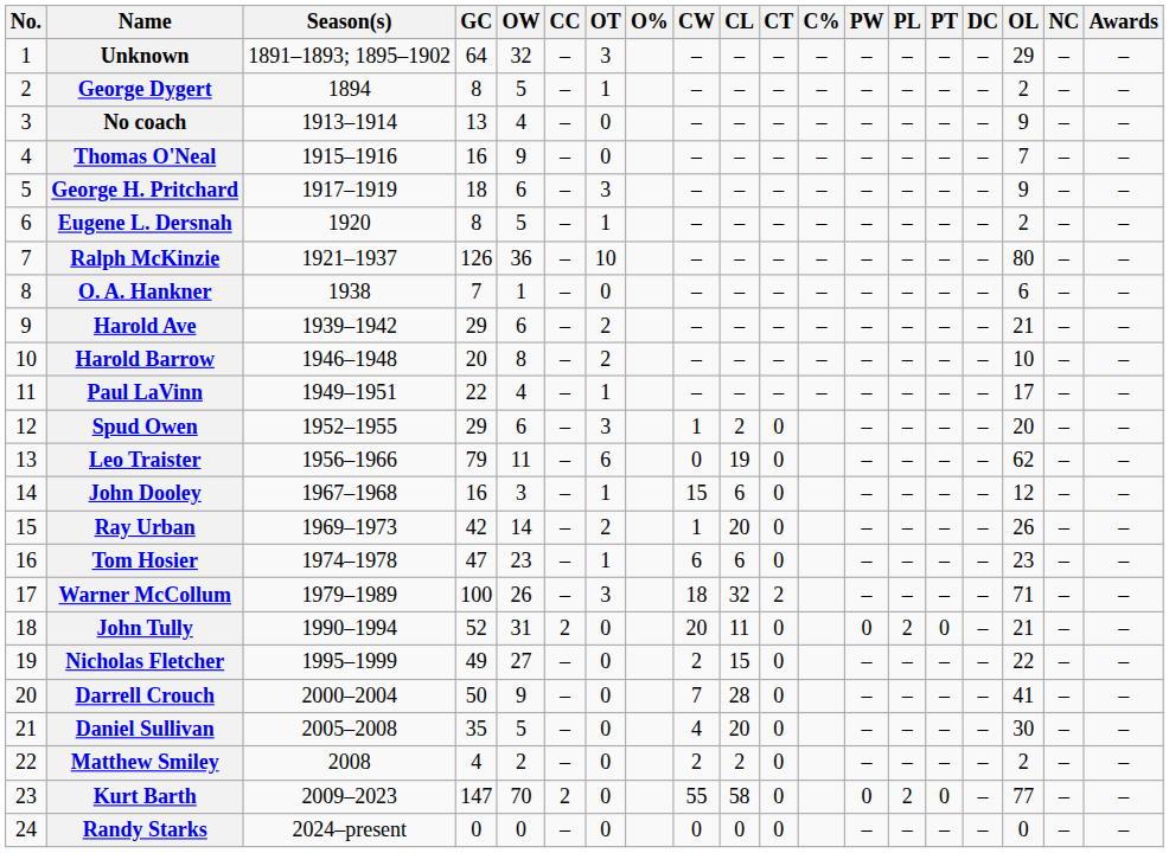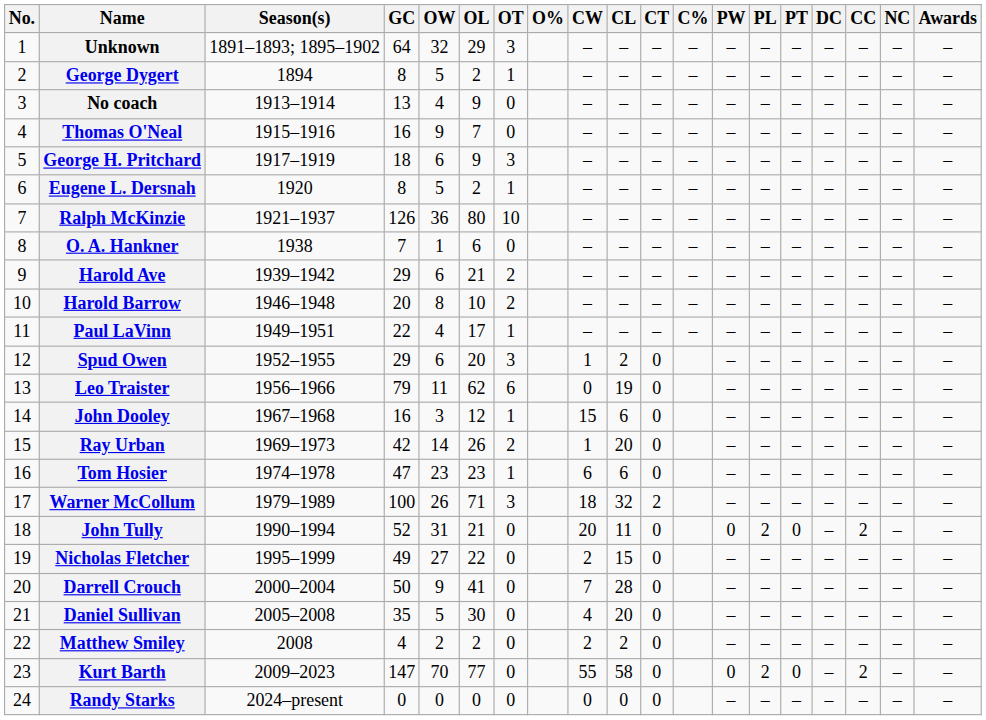 <table class="wikitable sortable plainrowheaders" style="text-align:center">
 <tr>
 <th scope="col" class="unsortable">No.</th>
 <th scope="col">Name</th>
 <th scope="col">Season(s)</th>
 <th scope="col">GC</th>
 <th scope="col">OW</th>
-<th scope="col">CC</th>
+<th scope="col">OL</th>
 <th scope="col">OT</th>
 <th scope="col">O%</th>
 <th scope="col">CW</th>
 <th scope="col">CL</th>
 <th scope="col">CT</th>
 <th scope="col">C%</th>
 <th scope="col">PW</th>
 <th scope="col">PL</th>
 <th scope="col">PT</th>
 <th scope="col">DC</th>
-<th scope="col">OL</th>
+<th scope="col">CC</th>
 <th scope="col">NC</th>
 <th scope="col" class="unsortable">Awards</th>
 </tr>
 <tr>
 <td>1</td>
 <th scope="row">Unknown</th>
 <td>1891–1893; 1895–1902</td>
 <td>64</td>
 <td>32</td>
-<td>–</td>
+<td>29</td>
 <td>3</td>
 <td></td>
 <td>–</td>
 <td>–</td>
 <td>–</td>
 <td>–</td>
 <td>–</td>
 <td>–</td>
 <td>–</td>
 <td>–</td>
-<td>29</td>
+<td>–</td>
 <td>–</td>
 <td>–</td>
 </tr>
 <tr>
 <td>2</td>
 <th scope="row"><a href='#'>George Dygert</a></th>
 <td>1894</td>
 <td>8</td>
 <td>5</td>
-<td>–</td>
+<td>2</td>
 <td>1</td>
 <td></td>
 <td>–</td>
 <td>–</td>
 <td>–</td>
 <td>–</td>
 <td>–</td>
 <td>–</td>
 <td>–</td>
 <td>–</td>
-<td>2</td>
+<td>–</td>
 <td>–</td>
 <td>–</td>
 </tr>
 <tr>
 <td>3</td>
 <th scope="row">No coach</th>
 <td>1913–1914</td>
 <td>13</td>
 <td>4</td>
-<td>–</td>
+<td>9</td>
 <td>0</td>
 <td></td>
 <td>–</td>
 <td>–</td>
 <td>–</td>
 <td>–</td>
 <td>–</td>
 <td>–</td>
 <td>–</td>
 <td>–</td>
-<td>9</td>
+<td>–</td>
 <td>–</td>
 <td>–</td>
 </tr>
 <tr>
 <td>4</td>
 <th scope="row"><a href='#'>Thomas O'Neal</a></th>
 <td>1915–1916</td>
 <td>16</td>
 <td>9</td>
-<td>–</td>
+<td>7</td>
 <td>0</td>
 <td></td>
 <td>–</td>
 <td>–</td>
 <td>–</td>
 <td>–</td>
 <td>–</td>
 <td>–</td>
 <td>–</td>
 <td>–</td>
-<td>7</td>
+<td>–</td>
 <td>–</td>
 <td>–</td>
 </tr>
 <tr>
 <td>5</td>
 <th scope="row"><a href='#'>George H. Pritchard</a></th>
 <td>1917–1919</td>
 <td>18</td>
 <td>6</td>
-<td>–</td>
+<td>9</td>
 <td>3</td>
 <td></td>
 <td>–</td>
 <td>–</td>
 <td>–</td>
 <td>–</td>
 <td>–</td>
 <td>–</td>
 <td>–</td>
 <td>–</td>
-<td>9</td>
+<td>–</td>
 <td>–</td>
 <td>–</td>
 </tr>
 <tr>
 <td>6</td>
 <th scope="row"><a href='#'>Eugene L. Dersnah</a></th>
 <td>1920</td>
 <td>8</td>
 <td>5</td>
-<td>–</td>
+<td>2</td>
 <td>1</td>
 <td></td>
 <td>–</td>
 <td>–</td>
 <td>–</td>
 <td>–</td>
 <td>–</td>
 <td>–</td>
 <td>–</td>
 <td>–</td>
-<td>2</td>
+<td>–</td>
 <td>–</td>
 <td>–</td>
 </tr>
 <tr>
 <td>7</td>
 <th scope="row"><a href='#'>Ralph McKinzie</a></th>
 <td>1921–1937</td>
 <td>126</td>
 <td>36</td>
-<td>–</td>
+<td>80</td>
 <td>10</td>
 <td></td>
 <td>–</td>
 <td>–</td>
 <td>–</td>
 <td>–</td>
 <td>–</td>
 <td>–</td>
 <td>–</td>
 <td>–</td>
-<td>80</td>
+<td>–</td>
 <td>–</td>
 <td>–</td>
 </tr>
 <tr>
 <td>8</td>
 <th scope="row"><a href='#'>O. A. Hankner</a></th>
 <td>1938</td>
 <td>7</td>
 <td>1</td>
-<td>–</td>
+<td>6</td>
 <td>0</td>
 <td></td>
 <td>–</td>
 <td>–</td>
 <td>–</td>
 <td>–</td>
 <td>–</td>
 <td>–</td>
 <td>–</td>
 <td>–</td>
-<td>6</td>
+<td>–</td>
 <td>–</td>
 <td>–</td>
 </tr>
 <tr>
 <td>9</td>
 <th scope="row"><a href='#'>Harold Ave</a></th>
 <td>1939–1942</td>
 <td>29</td>
 <td>6</td>
-<td>–</td>
+<td>21</td>
 <td>2</td>
 <td></td>
 <td>–</td>
 <td>–</td>
 <td>–</td>
 <td>–</td>
 <td>–</td>
 <td>–</td>
 <td>–</td>
 <td>–</td>
-<td>21</td>
+<td>–</td>
 <td>–</td>
 <td>–</td>
 </tr>
 <tr>
 <td>10</td>
 <th scope="row"><a href='#'>Harold Barrow</a></th>
 <td>1946–1948</td>
 <td>20</td>
 <td>8</td>
-<td>–</td>
+<td>10</td>
 <td>2</td>
 <td></td>
 <td>–</td>
 <td>–</td>
 <td>–</td>
 <td>–</td>
 <td>–</td>
 <td>–</td>
 <td>–</td>
 <td>–</td>
-<td>10</td>
+<td>–</td>
 <td>–</td>
 <td>–</td>
 </tr>
 <tr>
 <td>11</td>
 <th scope="row"><a href='#'>Paul LaVinn</a></th>
 <td>1949–1951</td>
 <td>22</td>
 <td>4</td>
-<td>–</td>
+<td>17</td>
 <td>1</td>
 <td></td>
 <td>–</td>
 <td>–</td>
 <td>–</td>
 <td>–</td>
 <td>–</td>
 <td>–</td>
 <td>–</td>
 <td>–</td>
-<td>17</td>
+<td>–</td>
 <td>–</td>
 <td>–</td>
 </tr>
 <tr>
 <td>12</td>
 <th scope="row"><a href='#'>Spud Owen</a></th>
 <td>1952–1955</td>
 <td>29</td>
 <td>6</td>
-<td>–</td>
+<td>20</td>
 <td>3</td>
 <td></td>
 <td>1</td>
 <td>2</td>
 <td>0</td>
 <td></td>
 <td>–</td>
 <td>–</td>
 <td>–</td>
 <td>–</td>
-<td>20</td>
+<td>–</td>
 <td>–</td>
 <td>–</td>
 </tr>
 <tr>
 <td>13</td>
 <th scope="row"><a href='#'>Leo Traister</a></th>
 <td>1956–1966</td>
 <td>79</td>
 <td>11</td>
-<td>–</td>
+<td>62</td>
 <td>6</td>
 <td></td>
 <td>0</td>
 <td>19</td>
 <td>0</td>
 <td></td>
 <td>–</td>
 <td>–</td>
 <td>–</td>
 <td>–</td>
-<td>62</td>
+<td>–</td>
 <td>–</td>
 <td>–</td>
 </tr>
 <tr>
 <td>14</td>
 <th scope="row"><a href='#'>John Dooley</a></th>
 <td>1967–1968</td>
 <td>16</td>
 <td>3</td>
-<td>–</td>
+<td>12</td>
 <td>1</td>
 <td></td>
 <td>15</td>
 <td>6</td>
 <td>0</td>
 <td></td>
 <td>–</td>
 <td>–</td>
 <td>–</td>
 <td>–</td>
-<td>12</td>
+<td>–</td>
 <td>–</td>
 <td>–</td>
 </tr>
 <tr>
 <td>15</td>
 <th scope="row"><a href='#'>Ray Urban</a></th>
 <td>1969–1973</td>
 <td>42</td>
 <td>14</td>
-<td>–</td>
+<td>26</td>
 <td>2</td>
 <td></td>
 <td>1</td>
 <td>20</td>
 <td>0</td>
 <td></td>
 <td>–</td>
 <td>–</td>
 <td>–</td>
 <td>–</td>
-<td>26</td>
+<td>–</td>
 <td>–</td>
 <td>–</td>
 </tr>
 <tr>
 <td>16</td>
 <th scope="row"><a href='#'>Tom Hosier</a></th>
 <td>1974–1978</td>
 <td>47</td>
 <td>23</td>
-<td>–</td>
+<td>23</td>
 <td>1</td>
 <td></td>
 <td>6</td>
 <td>6</td>
 <td>0</td>
 <td></td>
 <td>–</td>
 <td>–</td>
 <td>–</td>
 <td>–</td>
-<td>23</td>
+<td>–</td>
 <td>–</td>
 <td>–</td>
 </tr>
 <tr>
 <td>17</td>
 <th scope="row"><a href='#'>Warner McCollum</a></th>
 <td>1979–1989</td>
 <td>100</td>
 <td>26</td>
-<td>–</td>
+<td>71</td>
 <td>3</td>
 <td></td>
 <td>18</td>
 <td>32</td>
 <td>2</td>
 <td></td>
 <td>–</td>
 <td>–</td>
 <td>–</td>
 <td>–</td>
-<td>71</td>
+<td>–</td>
 <td>–</td>
 <td>–</td>
 </tr>
 <tr>
 <td>18</td>
 <th scope="row"><a href='#'>John Tully</a></th>
 <td>1990–1994</td>
 <td>52</td>
 <td>31</td>
-<td>2</td>
+<td>21</td>
 <td>0</td>
 <td></td>
 <td>20</td>
 <td>11</td>
 <td>0</td>
 <td></td>
 <td>0</td>
 <td>2</td>
 <td>0</td>
 <td>–</td>
-<td>21</td>
+<td>2</td>
 <td>–</td>
 <td>–</td>
 </tr>
 <tr>
 <td>19</td>
 <th scope="row"><a href='#'>Nicholas Fletcher</a></th>
 <td>1995–1999</td>
 <td>49</td>
 <td>27</td>
-<td>–</td>
+<td>22</td>
 <td>0</td>
 <td></td>
 <td>2</td>
 <td>15</td>
 <td>0</td>
 <td></td>
 <td>–</td>
 <td>–</td>
 <td>–</td>
 <td>–</td>
-<td>22</td>
+<td>–</td>
 <td>–</td>
 <td>–</td>
 </tr>
 <tr>
 <td>20</td>
 <th scope="row"><a href='#'>Darrell Crouch</a></th>
 <td>2000–2004</td>
 <td>50</td>
 <td>9</td>
-<td>–</td>
+<td>41</td>
 <td>0</td>
 <td></td>
 <td>7</td>
 <td>28</td>
 <td>0</td>
 <td></td>
 <td>–</td>
 <td>–</td>
 <td>–</td>
 <td>–</td>
-<td>41</td>
+<td>–</td>
 <td>–</td>
 <td>–</td>
 </tr>
 <tr>
 <td>21</td>
 <th scope="row"><a href='#'>Daniel Sullivan</a></th>
 <td>2005–2008</td>
 <td>35</td>
 <td>5</td>
-<td>–</td>
+<td>30</td>
 <td>0</td>
 <td></td>
 <td>4</td>
 <td>20</td>
 <td>0</td>
 <td></td>
 <td>–</td>
 <td>–</td>
 <td>–</td>
 <td>–</td>
-<td>30</td>
+<td>–</td>
 <td>–</td>
 <td>–</td>
 </tr>
 <tr>
 <td>22</td>
 <th scope="row"><a href='#'>Matthew Smiley</a></th>
 <td>2008</td>
 <td>4</td>
 <td>2</td>
-<td>–</td>
+<td>2</td>
 <td>0</td>
 <td></td>
 <td>2</td>
 <td>2</td>
 <td>0</td>
 <td></td>
 <td>–</td>
 <td>–</td>
 <td>–</td>
 <td>–</td>
-<td>2</td>
+<td>–</td>
 <td>–</td>
 <td>–</td>
 </tr>
 <tr>
 <td>23</td>
 <th scope="row"><a href='#'>Kurt Barth</a></th>
 <td>2009–2023</td>
 <td>147</td>
 <td>70</td>
-<td>2</td>
+<td>77</td>
 <td>0</td>
 <td></td>
 <td>55</td>
 <td>58</td>
 <td>0</td>
 <td></td>
 <td>0</td>
 <td>2</td>
 <td>0</td>
 <td>–</td>
-<td>77</td>
+<td>2</td>
 <td>–</td>
 <td>–</td>
 </tr>
 <tr>
 <td>24</td>
 <th scope="row"><a href='#'>Randy Starks</a></th>
 <td>2024–present</td>
 <td>0</td>
 <td>0</td>
-<td>–</td>
+<td>0</td>
 <td>0</td>
 <td></td>
 <td>0</td>
 <td>0</td>
 <td>0</td>
 <td></td>
 <td>–</td>
 <td>–</td>
 <td>–</td>
 <td>–</td>
-<td>0</td>
+<td>–</td>
 <td>–</td>
 <td>–</td>
 </tr>
 </table>
